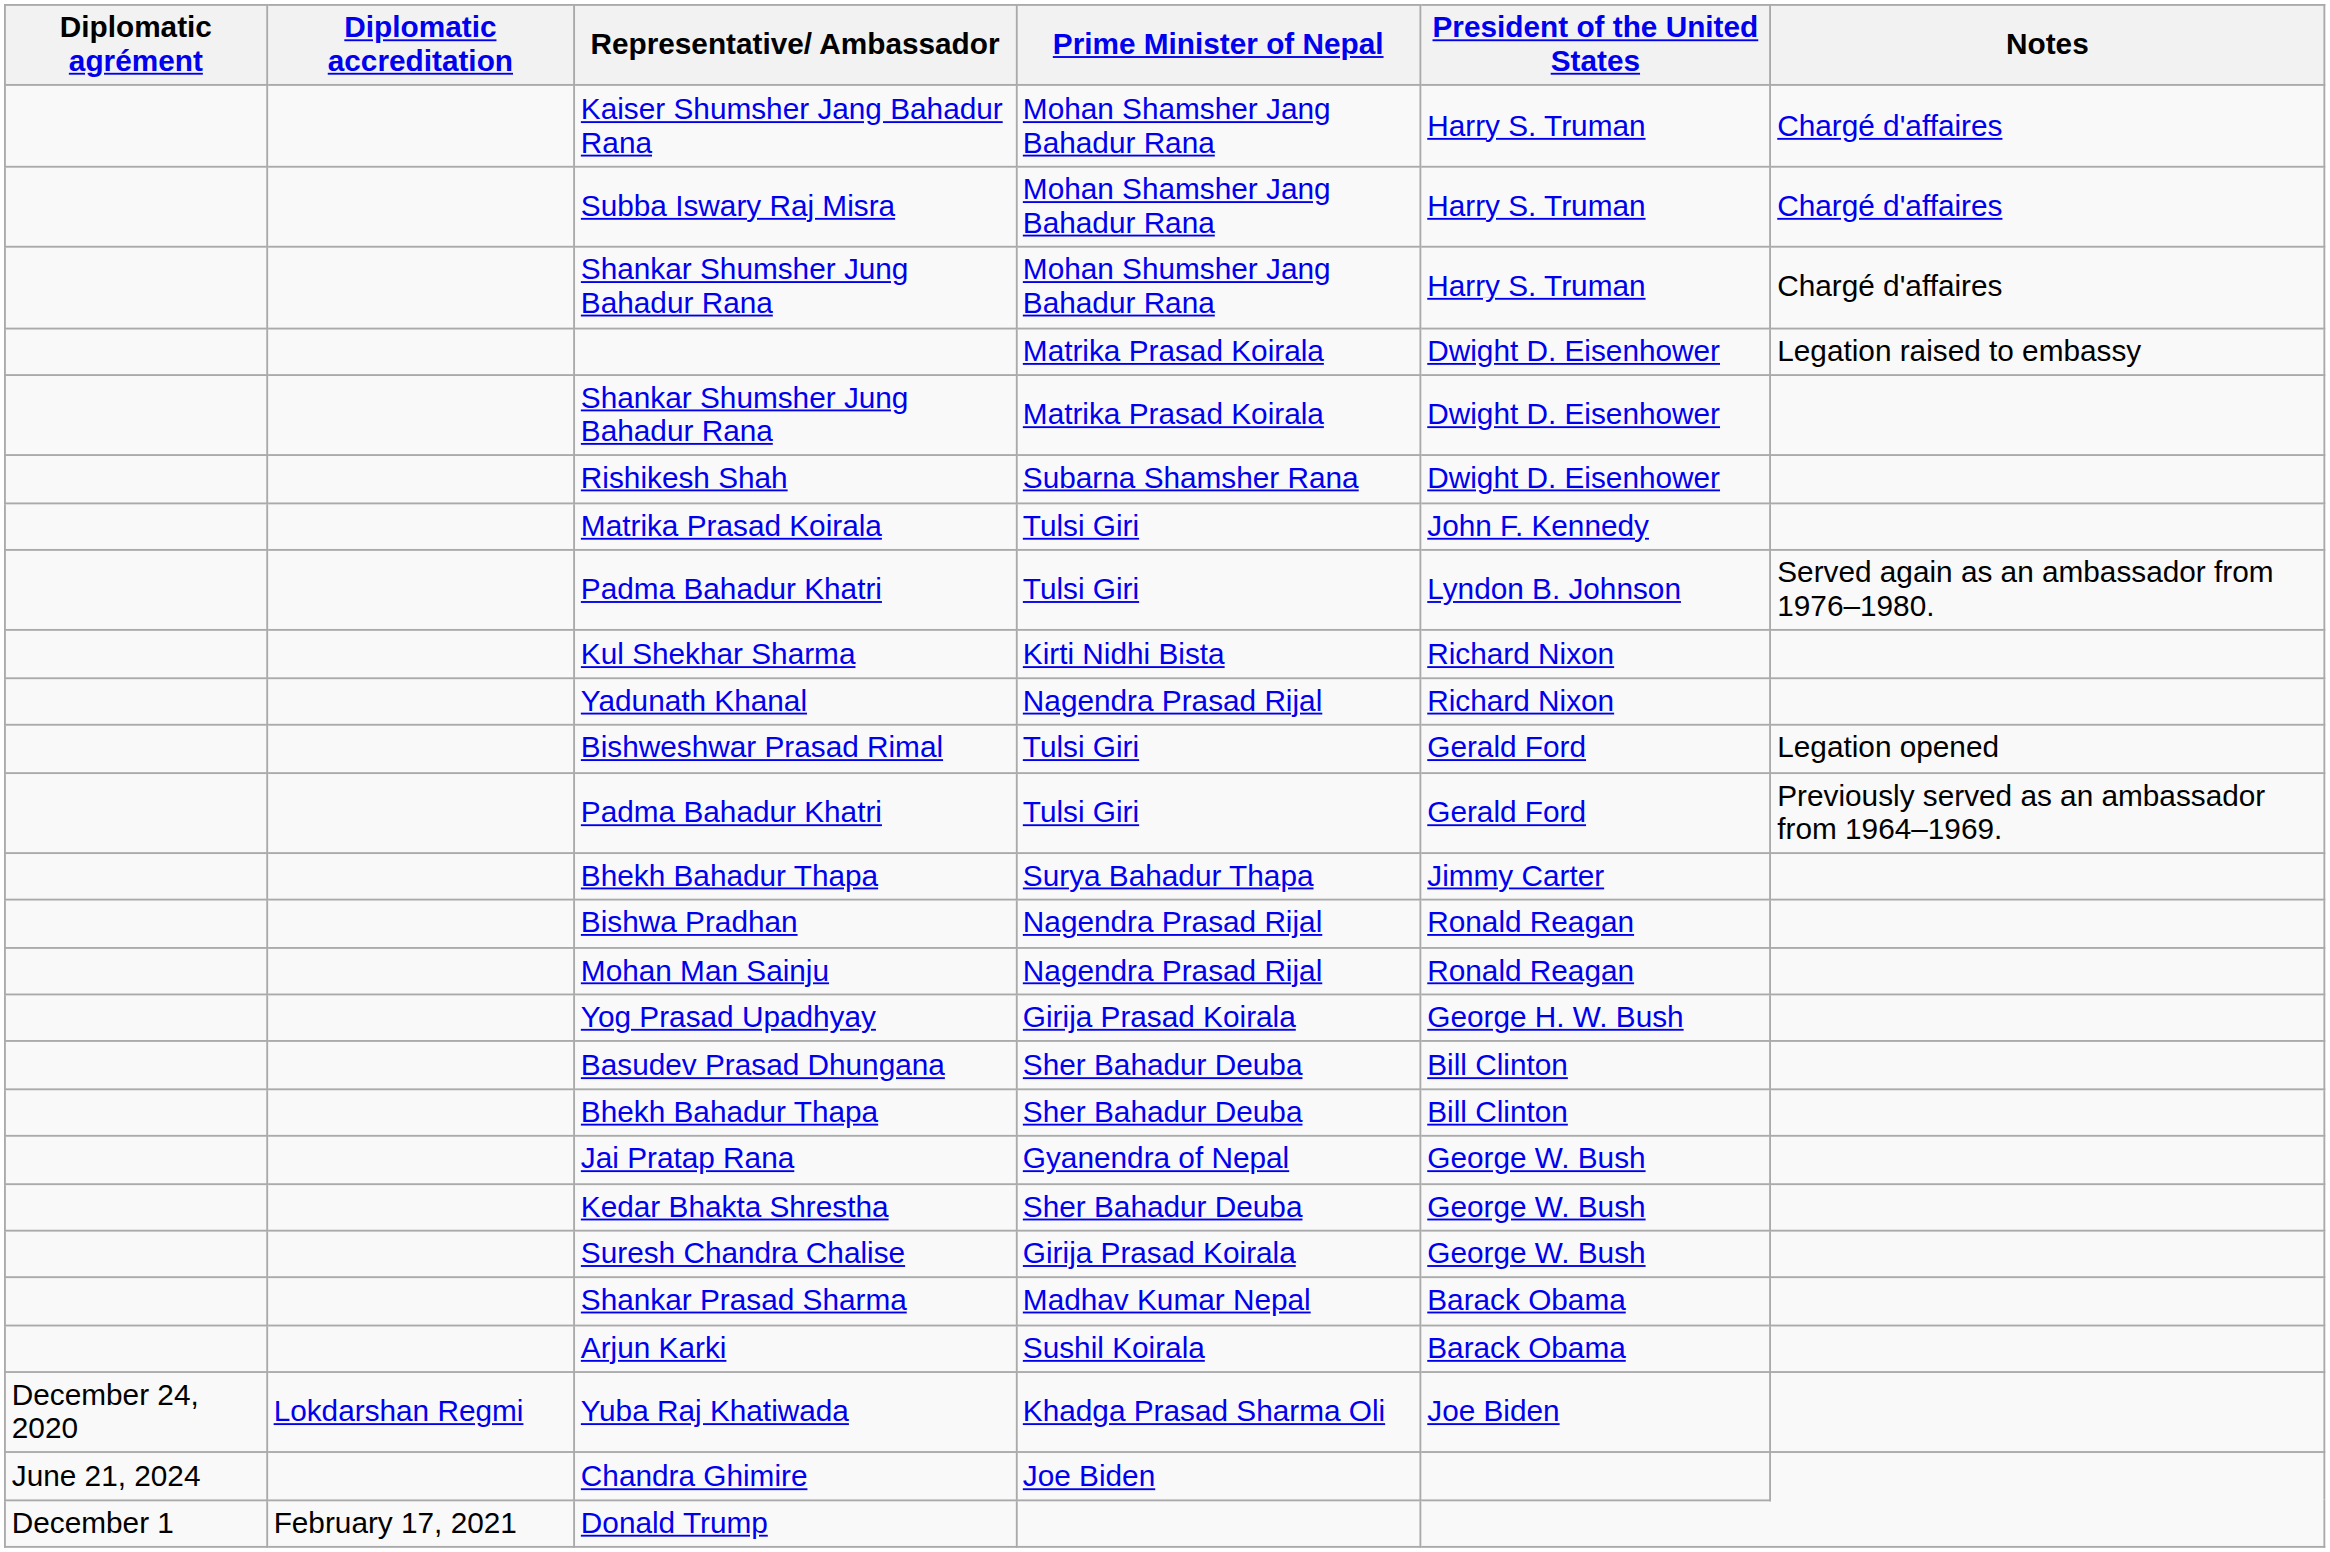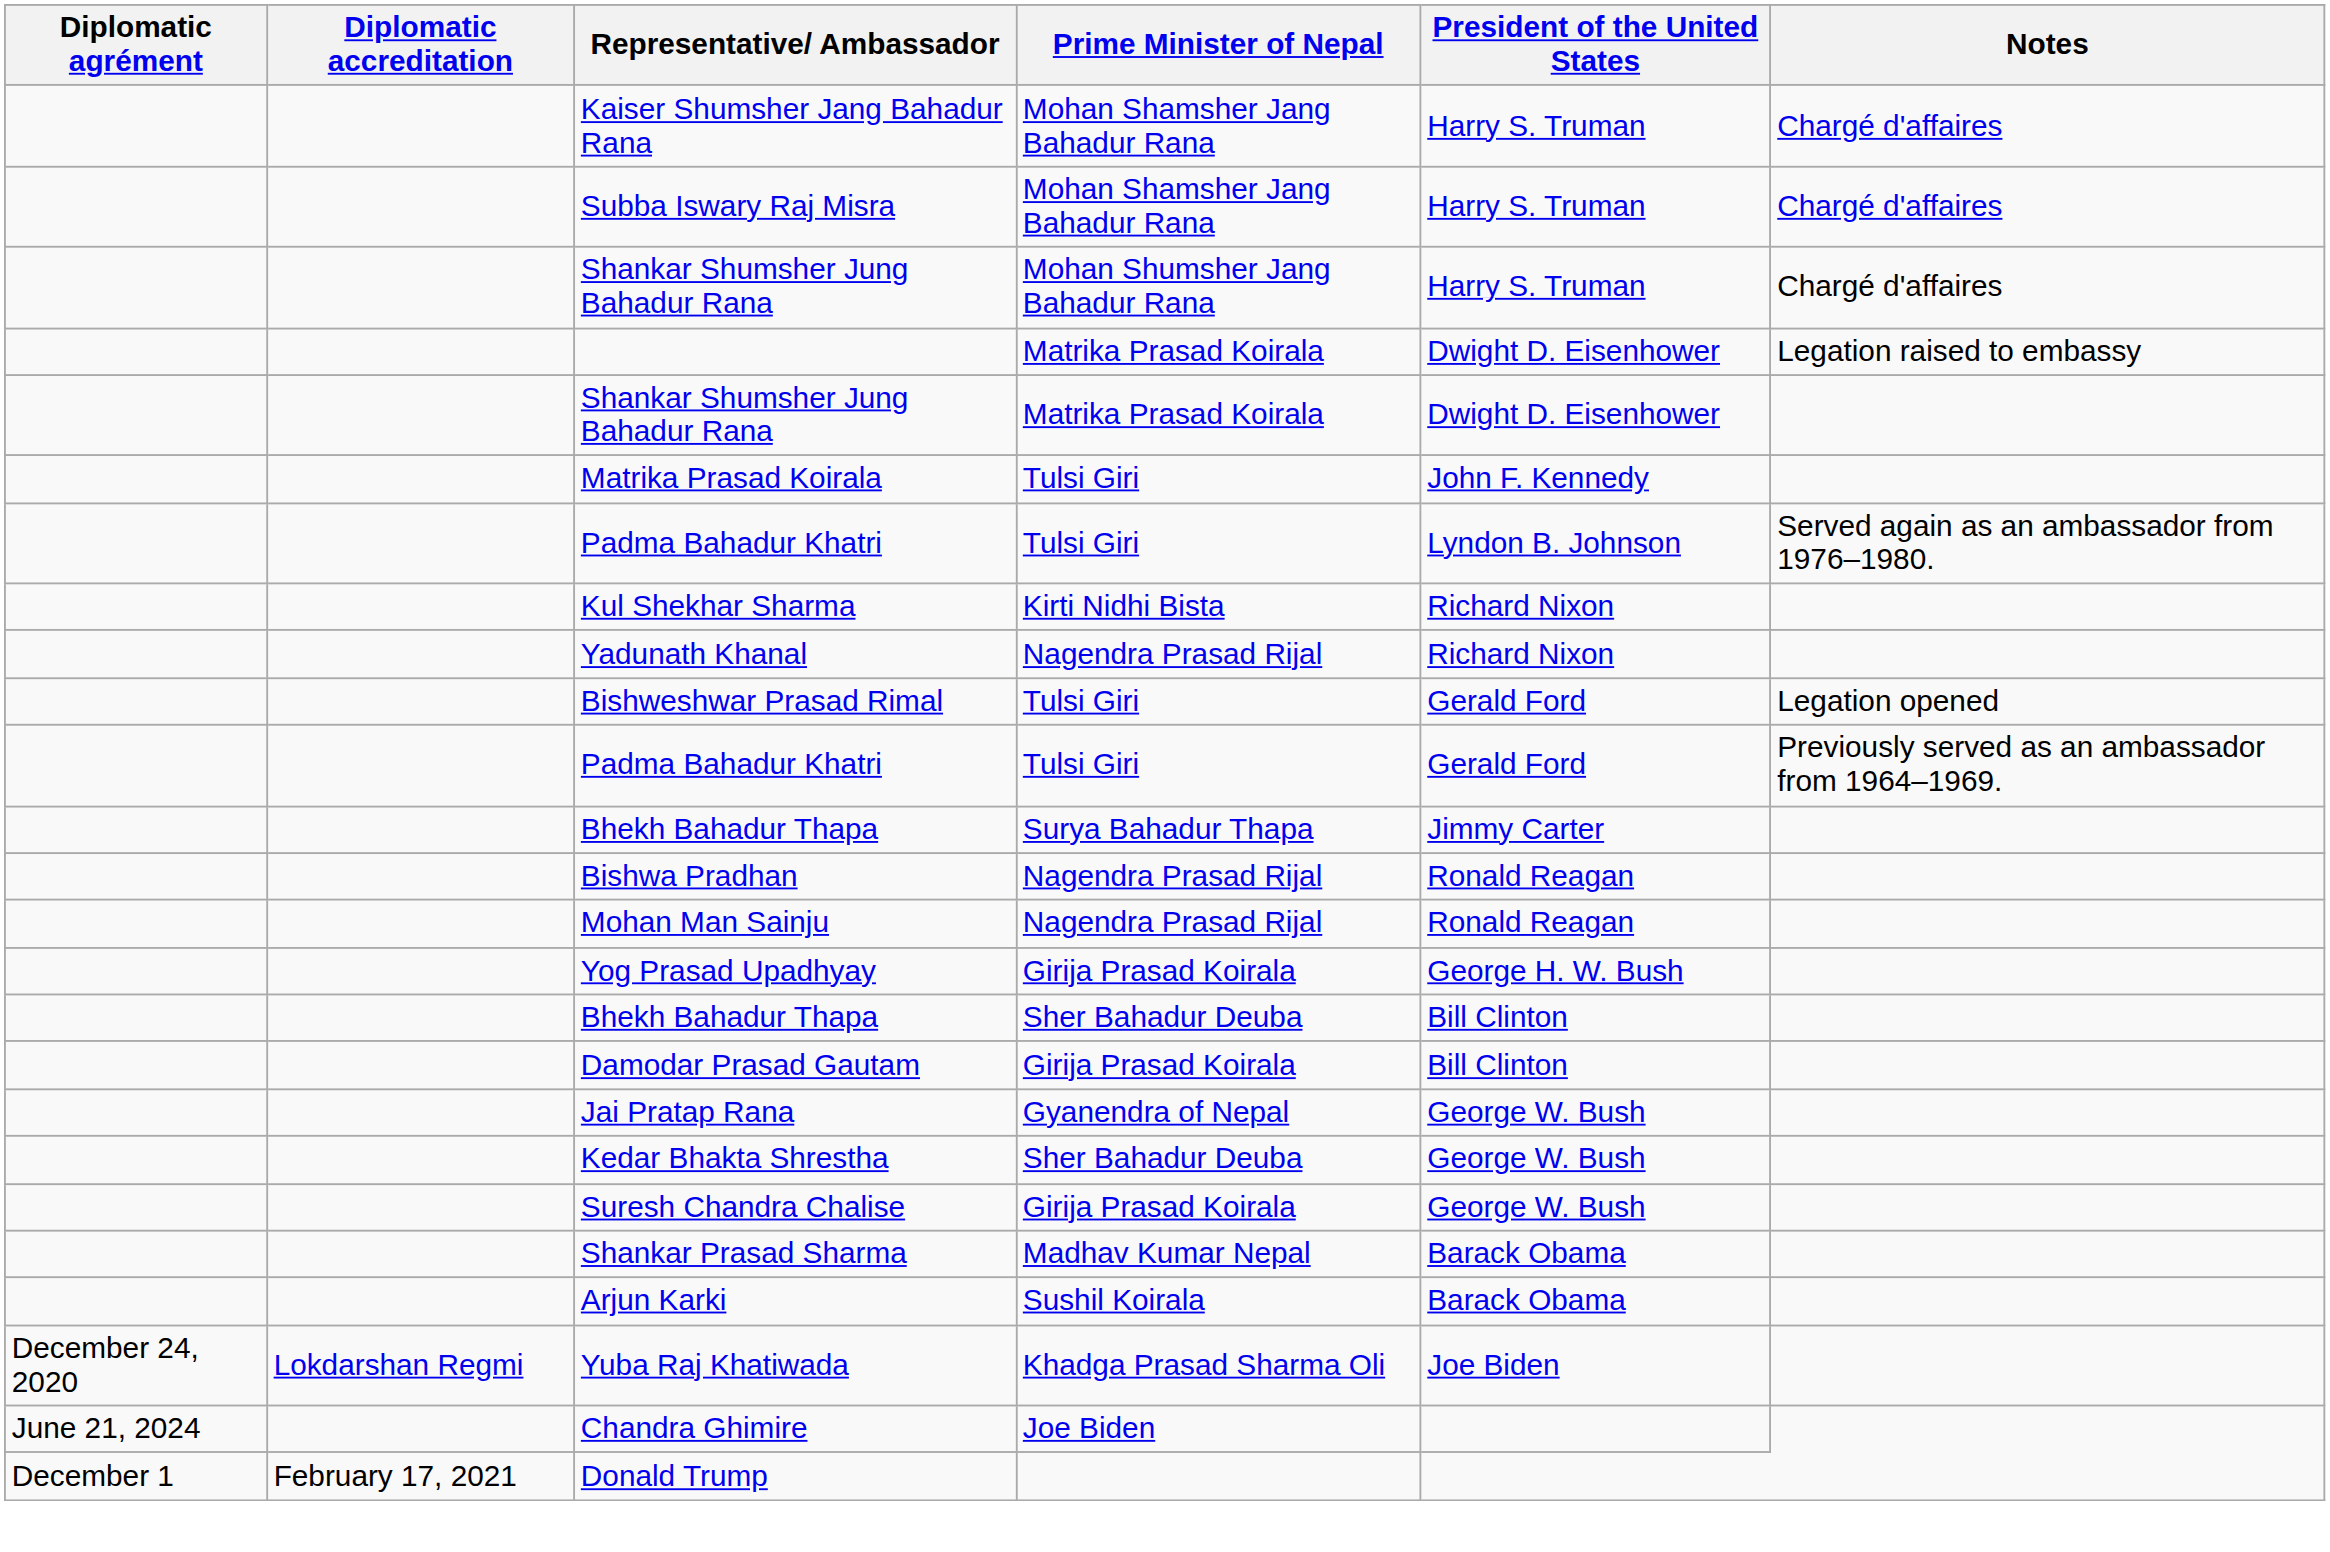 <table class="wikitable sortable">
 <tr>
 <th>Diplomatic <a href='#'>agrément</a></th>
 <th><a href='#'>Diplomatic accreditation</a></th>
 <th>Representative/ Ambassador</th>
 <th><a href='#'>Prime Minister of Nepal</a></th>
 <th><a href='#'>President of the United States</a></th>
 <th>Notes</th>
 </tr>
 <tr>
 <td></td>
 <td></td>
 <td><a href='#'>Kaiser Shumsher Jang Bahadur Rana</a></td>
 <td><a href='#'>Mohan Shamsher Jang Bahadur Rana</a></td>
 <td><a href='#'>Harry S. Truman</a></td>
 <td><a href='#'>Chargé d'affaires</a></td>
 </tr>
 <tr>
 <td></td>
 <td></td>
 <td><a href='#'>Subba Iswary Raj Misra</a></td>
 <td><a href='#'>Mohan Shamsher Jang Bahadur Rana</a></td>
 <td><a href='#'>Harry S. Truman</a></td>
 <td><a href='#'>Chargé d'affaires</a></td>
 </tr>
 <tr>
 <td></td>
 <td></td>
 <td><a href='#'>Shankar Shumsher Jung Bahadur Rana</a></td>
 <td><a href='#'>Mohan Shumsher Jang Bahadur Rana</a></td>
 <td><a href='#'>Harry S. Truman</a></td>
 <td>Chargé d'affaires</td>
 </tr>
 <tr>
 <td></td>
 <td></td>
 <td></td>
 <td><a href='#'>Matrika Prasad Koirala</a></td>
 <td><a href='#'>Dwight D. Eisenhower</a></td>
 <td>Legation raised to embassy</td>
 </tr>
 <tr>
 <td></td>
 <td></td>
 <td><a href='#'>Shankar Shumsher Jung Bahadur Rana</a></td>
 <td><a href='#'>Matrika Prasad Koirala</a></td>
-<td><a href='#'>Dwight D. Eisenhower</a></td>
-<td></td>
-</tr>
-<tr>
-<td></td>
-<td></td>
-<td><a href='#'>Rishikesh Shah</a></td>
-<td><a href='#'>Subarna Shamsher Rana</a></td>
 <td><a href='#'>Dwight D. Eisenhower</a></td>
 <td></td>
 </tr>
 <tr>
 <td></td>
 <td></td>
 <td><a href='#'>Matrika Prasad Koirala</a></td>
 <td><a href='#'>Tulsi Giri</a></td>
 <td><a href='#'>John F. Kennedy</a></td>
 <td></td>
 </tr>
 <tr>
 <td></td>
 <td></td>
 <td><a href='#'>Padma Bahadur Khatri</a></td>
 <td><a href='#'>Tulsi Giri</a></td>
 <td><a href='#'>Lyndon B. Johnson</a></td>
 <td>Served again as an ambassador from 1976–1980.</td>
 </tr>
 <tr>
 <td></td>
 <td></td>
 <td><a href='#'>Kul Shekhar Sharma</a></td>
 <td><a href='#'>Kirti Nidhi Bista</a></td>
 <td><a href='#'>Richard Nixon</a></td>
 <td></td>
 </tr>
 <tr>
 <td></td>
 <td></td>
 <td><a href='#'>Yadunath Khanal</a></td>
 <td><a href='#'>Nagendra Prasad Rijal</a></td>
 <td><a href='#'>Richard Nixon</a></td>
 <td></td>
 </tr>
 <tr>
 <td></td>
 <td></td>
 <td><a href='#'>Bishweshwar Prasad Rimal</a></td>
 <td><a href='#'>Tulsi Giri</a></td>
 <td><a href='#'>Gerald Ford</a></td>
 <td>Legation opened</td>
 </tr>
 <tr>
 <td></td>
 <td></td>
 <td><a href='#'>Padma Bahadur Khatri</a></td>
 <td><a href='#'>Tulsi Giri</a></td>
 <td><a href='#'>Gerald Ford</a></td>
 <td>Previously served as an ambassador from 1964–1969.<br></td>
 </tr>
 <tr>
 <td></td>
 <td></td>
 <td><a href='#'>Bhekh Bahadur Thapa</a></td>
 <td><a href='#'>Surya Bahadur Thapa</a></td>
 <td><a href='#'>Jimmy Carter</a></td>
 <td></td>
 </tr>
 <tr>
 <td></td>
 <td></td>
 <td><a href='#'>Bishwa Pradhan</a></td>
 <td><a href='#'>Nagendra Prasad Rijal</a></td>
 <td><a href='#'>Ronald Reagan</a></td>
 <td></td>
 </tr>
 <tr>
 <td></td>
 <td></td>
 <td><a href='#'>Mohan Man Sainju</a></td>
 <td><a href='#'>Nagendra Prasad Rijal</a></td>
 <td><a href='#'>Ronald Reagan</a></td>
 <td></td>
 </tr>
 <tr>
 <td></td>
 <td></td>
 <td><a href='#'>Yog Prasad Upadhyay</a></td>
 <td><a href='#'>Girija Prasad Koirala</a></td>
 <td><a href='#'>George H. W. Bush</a></td>
 <td></td>
 </tr>
 <tr>
 <td></td>
 <td></td>
-<td><a href='#'>Basudev Prasad Dhungana</a></td>
+<td><a href='#'>Bhekh Bahadur Thapa</a></td>
 <td><a href='#'>Sher Bahadur Deuba</a></td>
 <td><a href='#'>Bill Clinton</a></td>
 <td></td>
 </tr>
 <tr>
 <td></td>
 <td></td>
-<td><a href='#'>Bhekh Bahadur Thapa</a></td>
-<td><a href='#'>Sher Bahadur Deuba</a></td>
+<td><a href='#'>Damodar Prasad Gautam</a></td>
+<td><a href='#'>Girija Prasad Koirala</a></td>
 <td><a href='#'>Bill Clinton</a></td>
 <td></td>
 </tr>
 <tr>
 <td></td>
 <td></td>
 <td><a href='#'>Jai Pratap Rana</a></td>
 <td><a href='#'>Gyanendra of Nepal</a></td>
 <td><a href='#'>George W. Bush</a></td>
 <td></td>
 </tr>
 <tr>
 <td></td>
 <td></td>
 <td><a href='#'>Kedar Bhakta Shrestha</a></td>
 <td><a href='#'>Sher Bahadur Deuba</a></td>
 <td><a href='#'>George W. Bush</a></td>
 <td></td>
 </tr>
 <tr>
 <td></td>
 <td></td>
 <td><a href='#'>Suresh Chandra Chalise</a></td>
 <td><a href='#'>Girija Prasad Koirala</a></td>
 <td><a href='#'>George W. Bush</a></td>
 <td></td>
 </tr>
 <tr>
 <td></td>
 <td></td>
 <td><a href='#'>Shankar Prasad Sharma</a></td>
 <td><a href='#'>Madhav Kumar Nepal</a></td>
 <td><a href='#'>Barack Obama</a></td>
 <td></td>
 </tr>
 <tr>
 <td></td>
 <td></td>
 <td><a href='#'>Arjun Karki</a></td>
 <td><a href='#'>Sushil Koirala</a></td>
 <td><a href='#'>Barack Obama</a></td>
 <td></td>
 </tr>
 <tr>
 <td>December 24, 2020</td>
 <td><a href='#'>Lokdarshan Regmi</a></td>
 <td><a href='#'>Yuba Raj Khatiwada</a></td>
 <td><a href='#'>Khadga Prasad Sharma Oli</a></td>
 <td><a href='#'>Joe Biden</a></td>
 <td></td>
 </tr>
 <tr>
 <td>June 21, 2024</td>
 <td></td>
 <td><a href='#'>Chandra Ghimire</a></td>
 <td><a href='#'>Joe Biden</a></td>
 <td></td>
 </tr>
 <tr>
 <td>December 1</td>
 <td>February 17, 2021</td>
 <td><a href='#'>Donald Trump</a></td>
 <td></td>
 </tr>
 </table>
